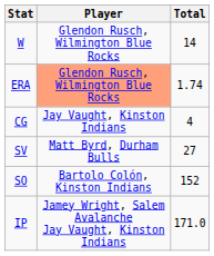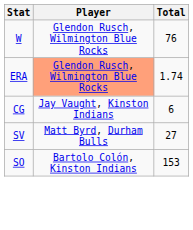 <table class="wikitable" width="40%" style="text-align:center;">
 <tr>
 <th width="5%">Stat</th>
 <th width="60%">Player</th>
 <th width="5%">Total</th>
 </tr>
 <tr>
 <td><a href='#'>W</a></td>
 <td><a href='#'>Glendon Rusch</a>, <a href='#'>Wilmington Blue Rocks</a></td>
-<td>14</td>
+<td>76</td>
 </tr>
 <tr>
 <td><a href='#'>ERA</a></td>
 <td style="background: lightsalmon;"><a href='#'>Glendon Rusch</a>, <a href='#'>Wilmington Blue Rocks</a></td>
 <td>1.74</td>
 </tr>
 <tr>
 <td><a href='#'>CG</a></td>
 <td><a href='#'>Jay Vaught</a>, <a href='#'>Kinston Indians</a></td>
-<td>4</td>
+<td>6</td>
 </tr>
 <tr>
 <td><a href='#'>SV</a></td>
 <td><a href='#'>Matt Byrd</a>, <a href='#'>Durham Bulls</a></td>
 <td>27</td>
 </tr>
 <tr>
 <td><a href='#'>SO</a></td>
 <td><a href='#'>Bartolo Colón</a>, <a href='#'>Kinston Indians</a></td>
-<td>152</td>
-</tr>
-<tr>
-<td><a href='#'>IP</a></td>
-<td><a href='#'>Jamey Wright</a>, <a href='#'>Salem Avalanche</a> <br> <a href='#'>Jay Vaught</a>, <a href='#'>Kinston Indians</a></td>
-<td>171.0</td>
+<td>153</td>
 </tr>
 </table>
